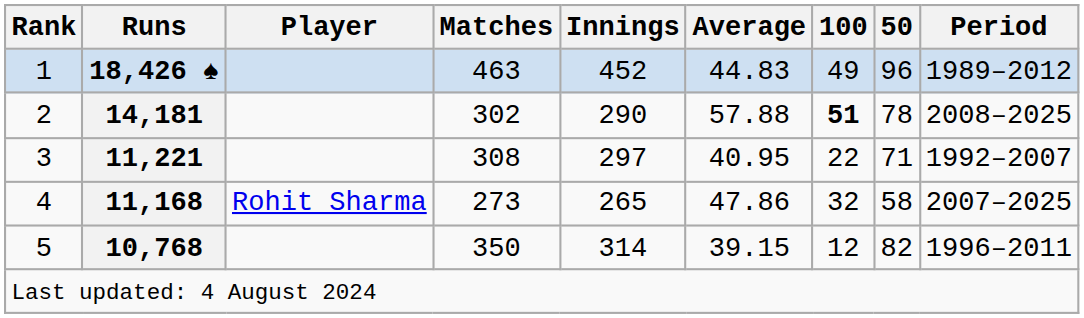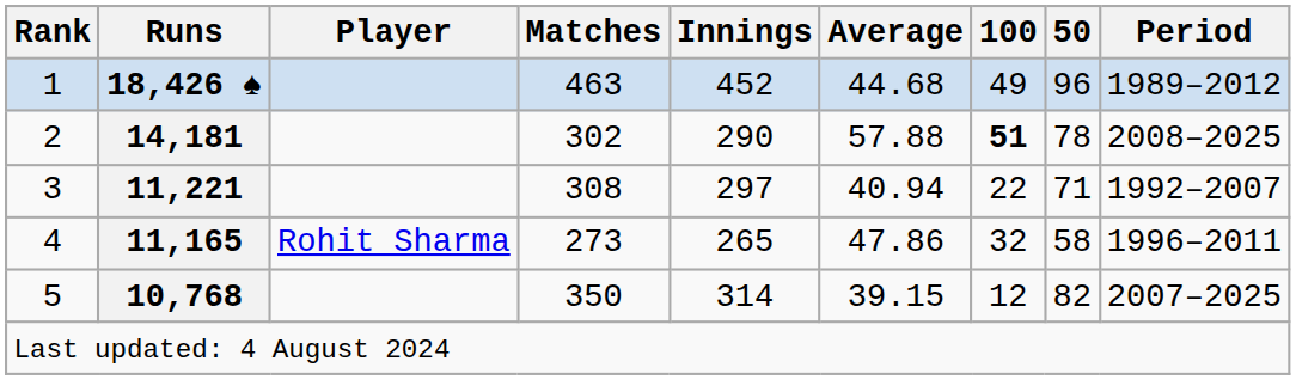 <table class="wikitable sortable">
 <tr>
 <th scope=col>Rank</th>
 <th scope=col>Runs</th>
 <th scope=col>Player</th>
 <th scope=col>Matches</th>
 <th scope=col>Innings</th>
 <th scope=col>Average</th>
 <th scope=col>100</th>
 <th scope=col>50</th>
 <th scope=col>Period</th>
 </tr>
 <tr bgcolor=#cee0f2>
 <td align=center>1</td>
 <th scope=row style="background:#cee0f2; text-align:center;">18,426 ♠</th>
 <td></td>
 <td align=center>463</td>
 <td align=center>452</td>
-<td align=center>44.83</td>
+<td align=center>44.68</td>
 <td align=center>49</td>
 <td align=center>96</td>
 <td>1989–2012</td>
 </tr>
 <tr>
 <td align=center>2</td>
 <th scope=row style= text-align:center;>14,181</th>
 <td></td>
 <td align=center>302</td>
 <td align=center>290</td>
 <td align=center>57.88</td>
 <td align=center><strong>51</strong></td>
 <td align=center>78</td>
 <td>2008–2025</td>
 </tr>
 <tr>
 <td align=center>3</td>
 <th scope=row style=text-align:center;>11,221</th>
 <td></td>
 <td align=center>308</td>
 <td align=center>297</td>
-<td align=center>40.95</td>
+<td align=center>40.94</td>
 <td align=center>22</td>
 <td align=center>71</td>
 <td>1992–2007</td>
 </tr>
 <tr>
 <td align=center>4</td>
-<th scope=row style=text-align:center;>11,168</th>
+<th scope=row style=text-align:center;>11,165</th>
 <td><a href='#'>Rohit Sharma</a></td>
 <td align=center>273</td>
 <td align=center>265</td>
 <td align=center>47.86</td>
 <td align=center>32</td>
 <td align=center>58</td>
-<td>2007–2025</td>
+<td>1996–2011</td>
 </tr>
 <tr>
 <td align=center>5</td>
 <th scope=row style=text-align:center;>10,768</th>
 <td></td>
 <td align=center>350</td>
 <td align=center>314</td>
 <td align=center>39.15</td>
 <td align=center>12</td>
 <td align=center>82</td>
-<td>1996–2011</td>
+<td>2007–2025</td>
 </tr>
 <tr>
 <td colspan=9><small>Last updated: 4 August 2024</small></td>
 </tr>
 </table>
